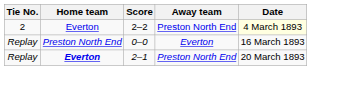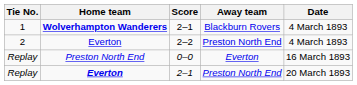 <table class="wikitable" style="text-align: center">
 <tr>
 <th>Tie No.</th>
 <th>Home team</th>
 <th>Score</th>
 <th>Away team</th>
 <th>Date</th>
 </tr>
 <tr>
+<td>1</td>
+<td><strong><a href='#'>Wolverhampton Wanderers</a></strong></td>
+<td>2–1</td>
+<td><a href='#'>Blackburn Rovers</a></td>
+<td>4 March 1893</td>
+</tr>
+<tr>
 <td>2</td>
 <td><a href='#'>Everton</a></td>
 <td>2–2</td>
 <td><a href='#'>Preston North End</a></td>
-<td style="background: lightyellow;">4 March 1893</td>
+<td>4 March 1893</td>
 </tr>
 <tr>
 <td><em>Replay</em></td>
 <td><em><a href='#'>Preston North End</a></em></td>
 <td><em>0–0</em></td>
 <td><em><a href='#'>Everton</a></em></td>
 <td>16 March 1893</td>
 </tr>
 <tr>
 <td><em>Replay</em></td>
 <td><strong><em><a href='#'>Everton</a></em></strong></td>
 <td><em>2–1</em></td>
 <td><em><a href='#'>Preston North End</a></em></td>
 <td>20 March 1893</td>
 </tr>
 </table>
